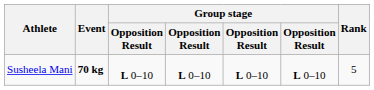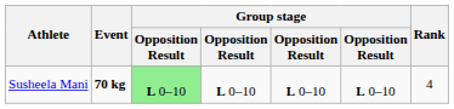 <table class=wikitable style="text-align:center; font-size:90%">
 <tr>
 <th rowspan=2>Athlete</th>
 <th rowspan=2>Event</th>
 <th colspan=4>Group stage</th>
 <th rowspan=2>Rank</th>
 </tr>
 <tr>
 <th>Opposition<br>Result</th>
 <th>Opposition<br>Result</th>
 <th>Opposition<br>Result</th>
 <th>Opposition<br>Result</th>
 </tr>
 <tr>
 <td align=left><a href='#'>Susheela Mani</a></td>
 <td align=left><strong>70 kg</strong></td>
+<td style="background: lightgreen;"><br><strong>L</strong> 0–10</td>
 <td><br><strong>L</strong> 0–10</td>
 <td><br><strong>L</strong> 0–10</td>
 <td><br><strong>L</strong> 0–10</td>
-<td><br><strong>L</strong> 0–10</td>
-<td>5</td>
+<td>4</td>
 </tr>
 </table>
